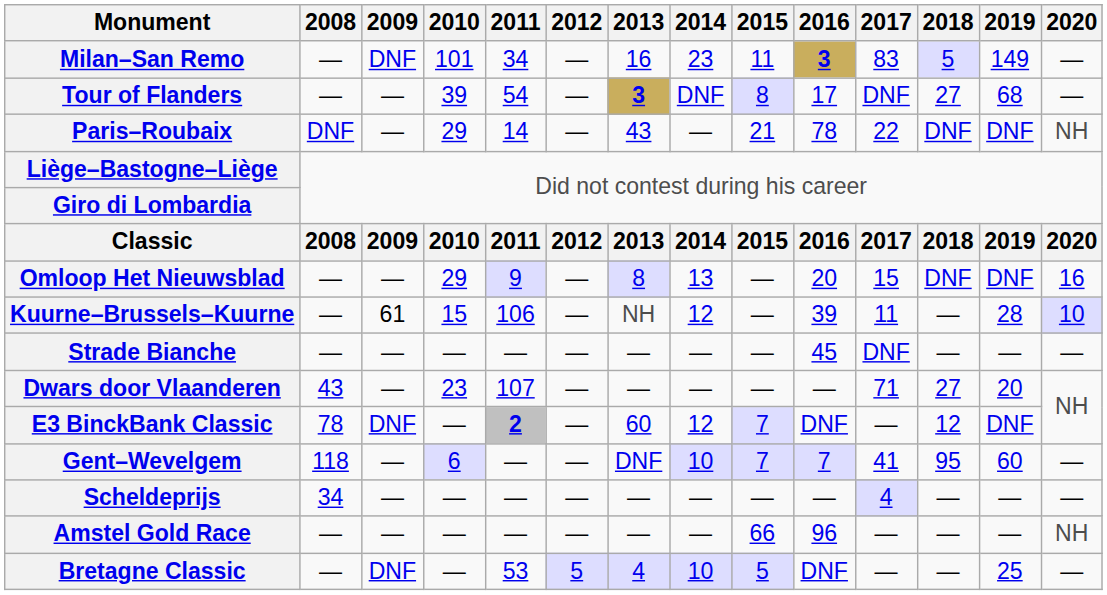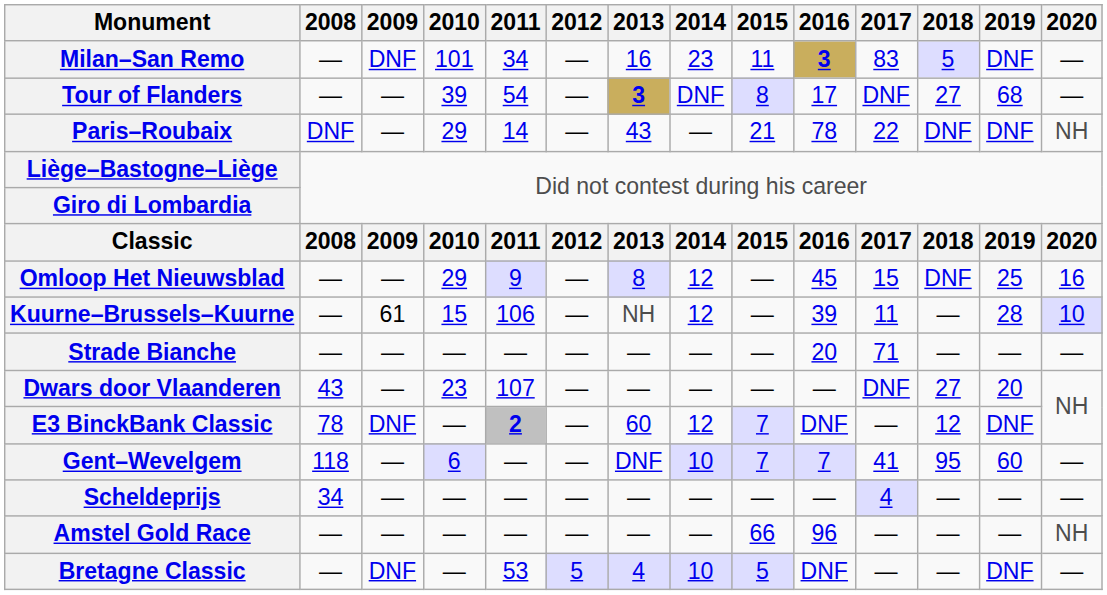 <table class="wikitable plainrowheaders">
 <tr>
 <th>Monument</th>
 <th>2008</th>
 <th>2009</th>
 <th>2010</th>
 <th>2011</th>
 <th>2012</th>
 <th>2013</th>
 <th>2014</th>
 <th>2015</th>
 <th>2016</th>
 <th>2017</th>
 <th>2018</th>
 <th>2019</th>
 <th>2020</th>
 </tr>
 <tr style="text-align:center;">
 <th scope="row"><a href='#'>Milan–San Remo</a></th>
 <td>—</td>
 <td><a href='#'>DNF</a></td>
 <td><a href='#'>101</a></td>
 <td><a href='#'>34</a></td>
 <td>—</td>
 <td><a href='#'>16</a></td>
 <td><a href='#'>23</a></td>
 <td><a href='#'>11</a></td>
 <td style="background:#C9AE5D;"><a href='#'><strong>3</strong></a></td>
 <td><a href='#'>83</a></td>
 <td style="background:#ddddff;"><a href='#'>5</a></td>
-<td><a href='#'>149</a></td>
+<td><a href='#'>DNF</a></td>
 <td>—</td>
 </tr>
 <tr style="text-align:center;">
 <th scope="row"><a href='#'>Tour of Flanders</a></th>
 <td>—</td>
 <td>—</td>
 <td><a href='#'>39</a></td>
 <td><a href='#'>54</a></td>
 <td>—</td>
 <td style="background:#C9AE5D;"><a href='#'><strong>3</strong></a></td>
 <td><a href='#'>DNF</a></td>
 <td style="background:#ddddff;"><a href='#'>8</a></td>
 <td><a href='#'>17</a></td>
 <td><a href='#'>DNF</a></td>
 <td><a href='#'>27</a></td>
 <td><a href='#'>68</a></td>
 <td>—</td>
 </tr>
 <tr style="text-align:center;">
 <th scope="row"><a href='#'>Paris–Roubaix</a></th>
 <td><a href='#'>DNF</a></td>
 <td>—</td>
 <td><a href='#'>29</a></td>
 <td><a href='#'>14</a></td>
 <td>—</td>
 <td><a href='#'>43</a></td>
 <td>—</td>
 <td><a href='#'>21</a></td>
 <td><a href='#'>78</a></td>
 <td><a href='#'>22</a></td>
 <td><a href='#'>DNF</a></td>
 <td><a href='#'>DNF</a></td>
 <td style="color:#4d4d4d;">NH</td>
 </tr>
 <tr style="text-align:center;">
 <th scope="row"><a href='#'>Liège–Bastogne–Liège</a></th>
 <td style="color:#4d4d4d;" colspan=13 rowspan=2>Did not contest during his career</td>
 </tr>
 <tr style="text-align:center;">
 <th scope="row"><a href='#'>Giro di Lombardia</a></th>
 </tr>
 <tr>
 <th>Classic</th>
 <th>2008</th>
 <th>2009</th>
 <th>2010</th>
 <th>2011</th>
 <th>2012</th>
 <th>2013</th>
 <th>2014</th>
 <th>2015</th>
 <th>2016</th>
 <th>2017</th>
 <th>2018</th>
 <th>2019</th>
 <th>2020</th>
 </tr>
 <tr style="text-align:center;">
 <th scope="row"><a href='#'>Omloop Het Nieuwsblad</a></th>
 <td>—</td>
 <td>—</td>
 <td><a href='#'>29</a></td>
 <td style="background:#ddddff;"><a href='#'>9</a></td>
 <td>—</td>
 <td style="background:#ddddff;"><a href='#'>8</a></td>
-<td><a href='#'>13</a></td>
+<td><a href='#'>12</a></td>
 <td>—</td>
-<td><a href='#'>20</a></td>
+<td><a href='#'>45</a></td>
 <td><a href='#'>15</a></td>
 <td><a href='#'>DNF</a></td>
-<td><a href='#'>DNF</a></td>
+<td><a href='#'>25</a></td>
 <td><a href='#'>16</a></td>
 </tr>
 <tr style="text-align:center;">
 <th scope="row"><a href='#'>Kuurne–Brussels–Kuurne</a></th>
 <td>—</td>
 <td>61</td>
 <td><a href='#'>15</a></td>
 <td><a href='#'>106</a></td>
 <td>—</td>
 <td style="color:#4d4d4d;">NH</td>
 <td><a href='#'>12</a></td>
 <td>—</td>
 <td><a href='#'>39</a></td>
 <td><a href='#'>11</a></td>
 <td>—</td>
 <td><a href='#'>28</a></td>
 <td style="background:#ddddff;"><a href='#'>10</a></td>
 </tr>
 <tr style="text-align:center;">
 <th scope="row"><a href='#'>Strade Bianche</a></th>
 <td>—</td>
 <td>—</td>
 <td>—</td>
 <td>—</td>
 <td>—</td>
 <td>—</td>
 <td>—</td>
 <td>—</td>
-<td><a href='#'>45</a></td>
-<td><a href='#'>DNF</a></td>
+<td><a href='#'>20</a></td>
+<td><a href='#'>71</a></td>
 <td>—</td>
 <td>—</td>
 <td>—</td>
 </tr>
 <tr style="text-align:center;">
 <th scope="row"><a href='#'>Dwars door Vlaanderen</a></th>
 <td><a href='#'>43</a></td>
 <td>—</td>
 <td><a href='#'>23</a></td>
 <td><a href='#'>107</a></td>
 <td>—</td>
 <td>—</td>
 <td>—</td>
 <td>—</td>
 <td>—</td>
-<td><a href='#'>71</a></td>
+<td><a href='#'>DNF</a></td>
 <td><a href='#'>27</a></td>
 <td><a href='#'>20</a></td>
 <td style="color:#4d4d4d;" rowspan=2>NH</td>
 </tr>
 <tr style="text-align:center;">
 <th scope="row"><a href='#'>E3 BinckBank Classic</a></th>
 <td><a href='#'>78</a></td>
 <td><a href='#'>DNF</a></td>
 <td>—</td>
 <td style="background:#C0C0C0;"><a href='#'><strong>2</strong></a></td>
 <td>—</td>
 <td><a href='#'>60</a></td>
 <td><a href='#'>12</a></td>
 <td style="background:#ddddff;"><a href='#'>7</a></td>
 <td><a href='#'>DNF</a></td>
 <td>—</td>
 <td><a href='#'>12</a></td>
 <td><a href='#'>DNF</a></td>
 </tr>
 <tr style="text-align:center;">
 <th scope="row"><a href='#'>Gent–Wevelgem</a></th>
 <td><a href='#'>118</a></td>
 <td>—</td>
 <td style="background:#ddddff;"><a href='#'>6</a></td>
 <td>—</td>
 <td>—</td>
 <td><a href='#'>DNF</a></td>
 <td style="background:#ddddff;"><a href='#'>10</a></td>
 <td style="background:#ddddff;"><a href='#'>7</a></td>
 <td style="background:#ddddff;"><a href='#'>7</a></td>
 <td><a href='#'>41</a></td>
 <td><a href='#'>95</a></td>
 <td><a href='#'>60</a></td>
 <td>—</td>
 </tr>
 <tr style="text-align:center;">
 <th scope="row"><a href='#'>Scheldeprijs</a></th>
 <td><a href='#'>34</a></td>
 <td>—</td>
 <td>—</td>
 <td>—</td>
 <td>—</td>
 <td>—</td>
 <td>—</td>
 <td>—</td>
 <td>—</td>
 <td style="background:#ddddff;"><a href='#'>4</a></td>
 <td>—</td>
 <td>—</td>
 <td>—</td>
 </tr>
 <tr style="text-align:center;">
 <th scope="row"><a href='#'>Amstel Gold Race</a></th>
 <td>—</td>
 <td>—</td>
 <td>—</td>
 <td>—</td>
 <td>—</td>
 <td>—</td>
 <td>—</td>
 <td><a href='#'>66</a></td>
 <td><a href='#'>96</a></td>
 <td>—</td>
 <td>—</td>
 <td>—</td>
 <td style="color:#4d4d4d;">NH</td>
 </tr>
 <tr style="text-align:center;">
 <th scope="row"><a href='#'>Bretagne Classic</a></th>
 <td>—</td>
 <td><a href='#'>DNF</a></td>
 <td>—</td>
 <td><a href='#'>53</a></td>
 <td style="background:#ddddff;"><a href='#'>5</a></td>
 <td style="background:#ddddff;"><a href='#'>4</a></td>
 <td style="background:#ddddff;"><a href='#'>10</a></td>
 <td style="background:#ddddff;"><a href='#'>5</a></td>
 <td><a href='#'>DNF</a></td>
 <td>—</td>
 <td>—</td>
-<td><a href='#'>25</a></td>
+<td><a href='#'>DNF</a></td>
 <td>—</td>
 </tr>
 </table>
